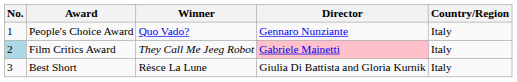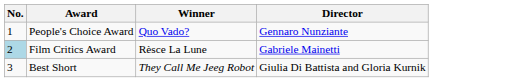 <table class="wikitable">
 <tr>
 <th>No.</th>
 <th>Award</th>
 <th>Winner</th>
 <th>Director</th>
-<th>Country/Region</th>
 </tr>
 <tr>
 <td>1</td>
 <td>People's Choice Award</td>
 <td><a href='#'>Quo Vado?</a></td>
 <td><a href='#'>Gennaro Nunziante</a></td>
-<td>Italy</td>
 </tr>
 <tr>
 <td style="background: lightblue;">2</td>
 <td>Film Critics Award</td>
-<td><em>They Call Me Jeeg Robot</em></td>
-<td style="background: pink;"><a href='#'>Gabriele Mainetti</a></td>
-<td>Italy</td>
+<td>Rèsce La Lune</td>
+<td><a href='#'>Gabriele Mainetti</a></td>
 </tr>
 <tr>
 <td>3</td>
 <td>Best Short</td>
-<td>Rèsce La Lune</td>
+<td><em>They Call Me Jeeg Robot</em></td>
 <td>Giulia Di Battista and Gloria Kurnik</td>
-<td>Italy</td>
 </tr>
 </table>
